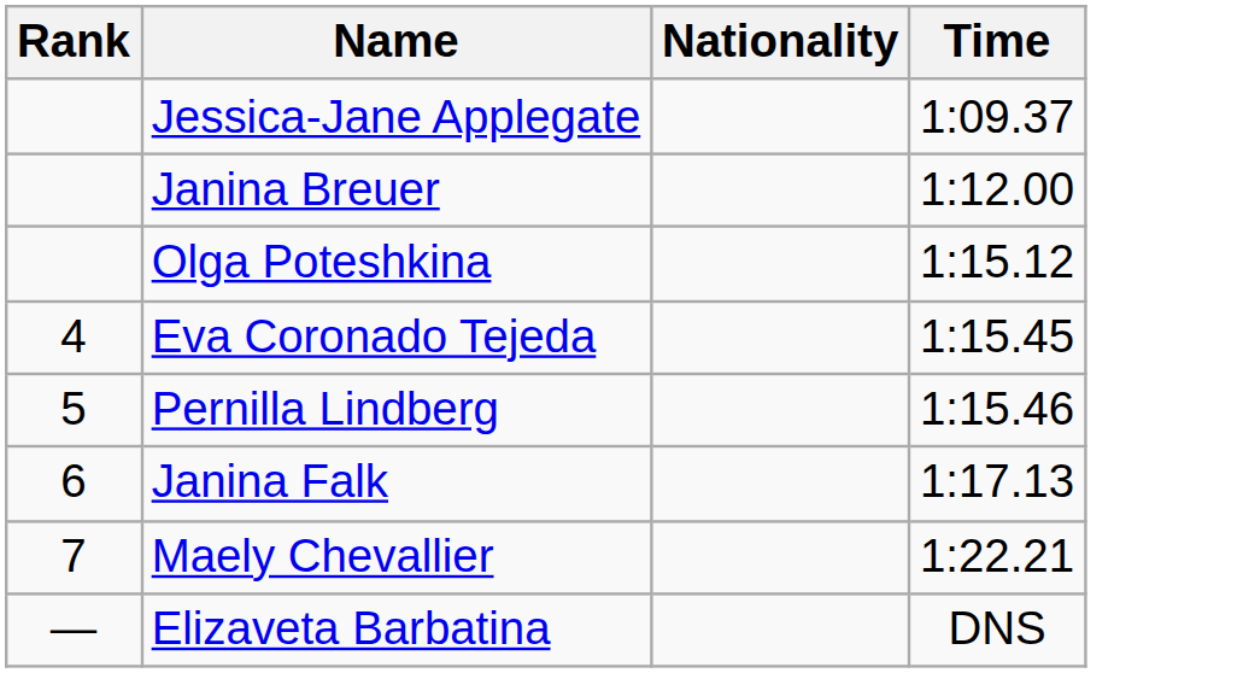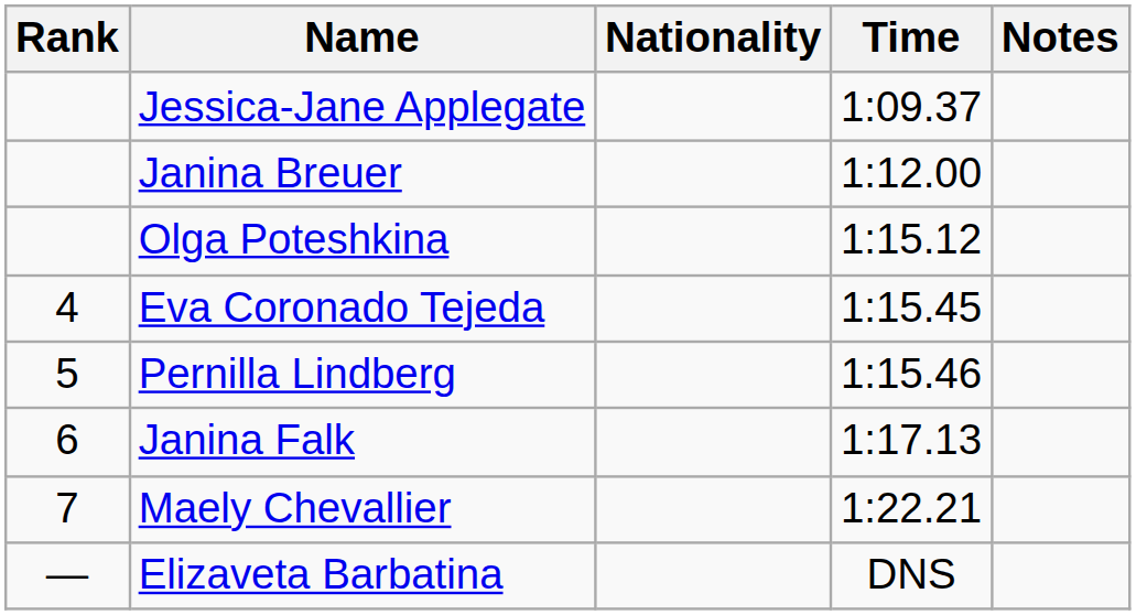 <table class="wikitable sortable" style="text-align:center">
 <tr>
 <th>Rank</th>
 <th>Name</th>
 <th>Nationality</th>
 <th>Time</th>
+<th>Notes</th>
 </tr>
 <tr>
 <td></td>
 <td align=left><a href='#'>Jessica-Jane Applegate</a></td>
 <td align=left></td>
 <td>1:09.37</td>
+<td></td>
 </tr>
 <tr>
 <td></td>
 <td align=left><a href='#'>Janina Breuer</a></td>
 <td align=left></td>
 <td>1:12.00</td>
+<td></td>
 </tr>
 <tr>
 <td></td>
 <td align=left><a href='#'>Olga Poteshkina</a></td>
 <td align=left></td>
 <td>1:15.12</td>
+<td></td>
 </tr>
 <tr>
 <td>4</td>
 <td align=left><a href='#'>Eva Coronado Tejeda</a></td>
 <td align=left></td>
 <td>1:15.45</td>
+<td></td>
 </tr>
 <tr>
 <td>5</td>
 <td align=left><a href='#'>Pernilla Lindberg</a></td>
 <td align=left></td>
 <td>1:15.46</td>
+<td></td>
 </tr>
 <tr>
 <td>6</td>
 <td align=left><a href='#'>Janina Falk</a></td>
 <td align=left></td>
 <td>1:17.13</td>
+<td></td>
 </tr>
 <tr>
 <td>7</td>
 <td align=left><a href='#'>Maely Chevallier</a></td>
 <td align=left></td>
 <td>1:22.21</td>
+<td></td>
 </tr>
 <tr>
 <td>—</td>
 <td align=left><a href='#'>Elizaveta Barbatina</a></td>
 <td align=left></td>
 <td>DNS</td>
+<td></td>
 </tr>
 </table>
